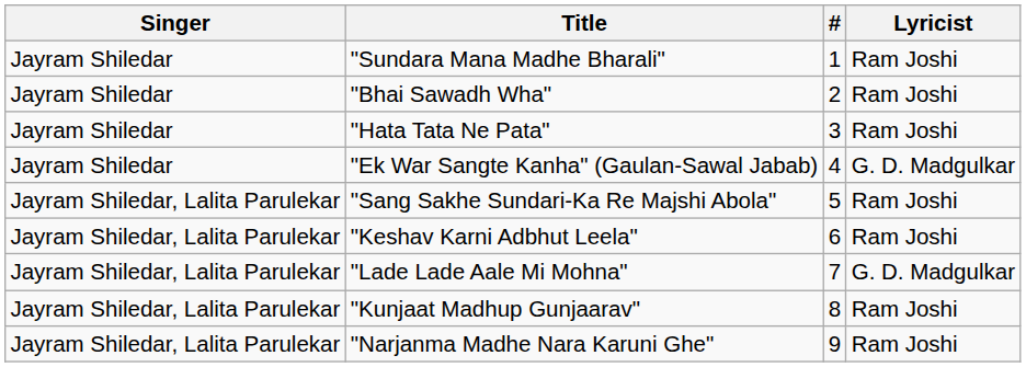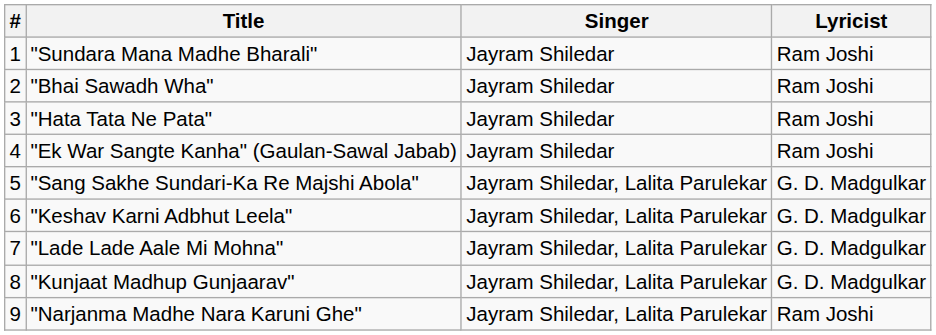 <table class="wikitable" style="font-size:95%;">
 <tr>
+<th>#</th>
+<th>Title</th>
 <th>Singer</th>
-<th>Title</th>
-<th>#</th>
 <th>Lyricist</th>
 </tr>
 <tr>
+<td>1</td>
+<td>"Sundara Mana Madhe Bharali"</td>
 <td>Jayram Shiledar</td>
-<td>"Sundara Mana Madhe Bharali"</td>
-<td>1</td>
 <td>Ram Joshi</td>
 </tr>
 <tr>
+<td>2</td>
+<td>"Bhai Sawadh Wha"</td>
 <td>Jayram Shiledar</td>
-<td>"Bhai Sawadh Wha"</td>
-<td>2</td>
 <td>Ram Joshi</td>
 </tr>
 <tr>
+<td>3</td>
+<td>"Hata Tata Ne Pata"</td>
 <td>Jayram Shiledar</td>
-<td>"Hata Tata Ne Pata"</td>
-<td>3</td>
 <td>Ram Joshi</td>
 </tr>
 <tr>
+<td>4</td>
+<td>"Ek War Sangte Kanha" (Gaulan-Sawal Jabab)</td>
 <td>Jayram Shiledar</td>
-<td>"Ek War Sangte Kanha" (Gaulan-Sawal Jabab)</td>
-<td>4</td>
+<td>Ram Joshi</td>
+</tr>
+<tr>
+<td>5</td>
+<td>"Sang Sakhe Sundari-Ka Re Majshi Abola"</td>
+<td>Jayram Shiledar, Lalita Parulekar</td>
 <td>G. D. Madgulkar</td>
 </tr>
 <tr>
+<td>6</td>
+<td>"Keshav Karni Adbhut Leela"</td>
 <td>Jayram Shiledar, Lalita Parulekar</td>
-<td>"Sang Sakhe Sundari-Ka Re Majshi Abola"</td>
-<td>5</td>
-<td>Ram Joshi</td>
-</tr>
-<tr>
-<td>Jayram Shiledar, Lalita Parulekar</td>
-<td>"Keshav Karni Adbhut Leela"</td>
-<td>6</td>
-<td>Ram Joshi</td>
-</tr>
-<tr>
-<td>Jayram Shiledar, Lalita Parulekar</td>
-<td>"Lade Lade Aale Mi Mohna"</td>
-<td>7</td>
 <td>G. D. Madgulkar</td>
 </tr>
 <tr>
+<td>7</td>
+<td>"Lade Lade Aale Mi Mohna"</td>
 <td>Jayram Shiledar, Lalita Parulekar</td>
-<td>"Kunjaat Madhup Gunjaarav"</td>
-<td>8</td>
-<td>Ram Joshi</td>
+<td>G. D. Madgulkar</td>
 </tr>
 <tr>
+<td>8</td>
+<td>"Kunjaat Madhup Gunjaarav"</td>
 <td>Jayram Shiledar, Lalita Parulekar</td>
+<td>G. D. Madgulkar</td>
+</tr>
+<tr>
+<td>9</td>
 <td>"Narjanma Madhe Nara Karuni Ghe"</td>
-<td>9</td>
+<td>Jayram Shiledar, Lalita Parulekar</td>
 <td>Ram Joshi</td>
 </tr>
 </table>
